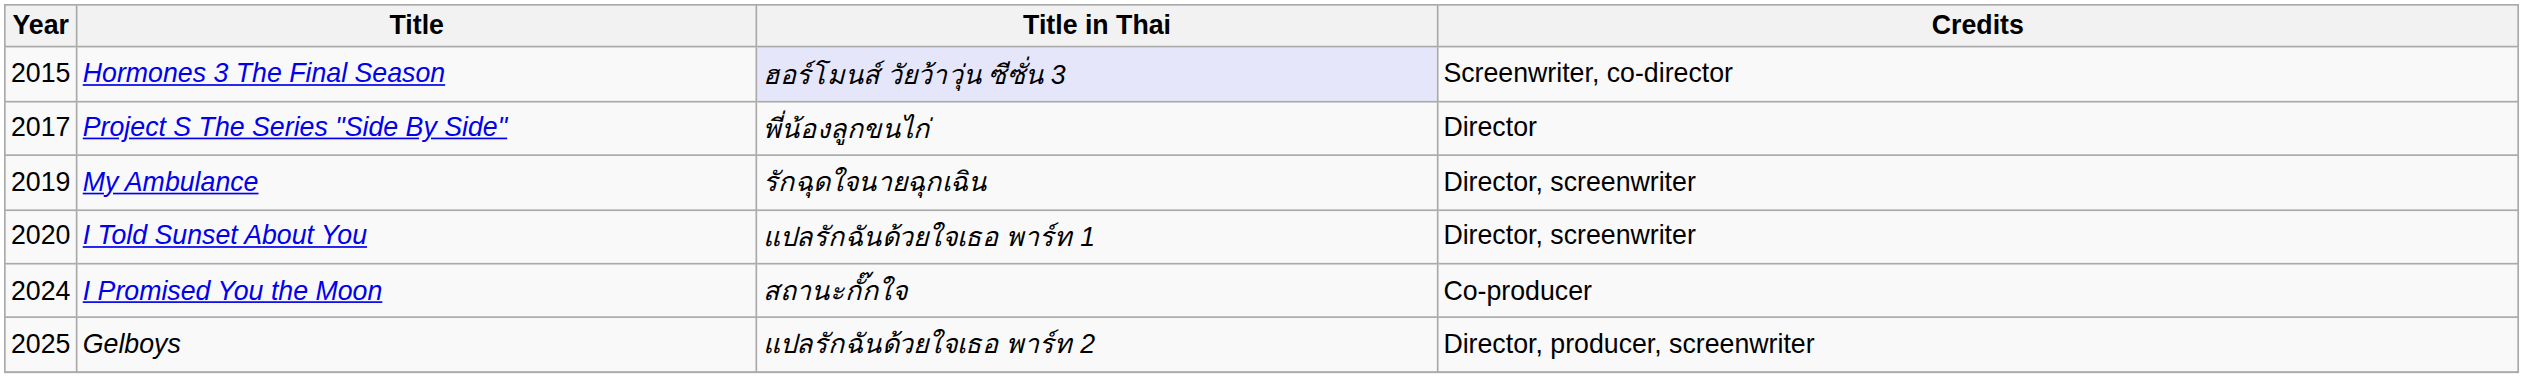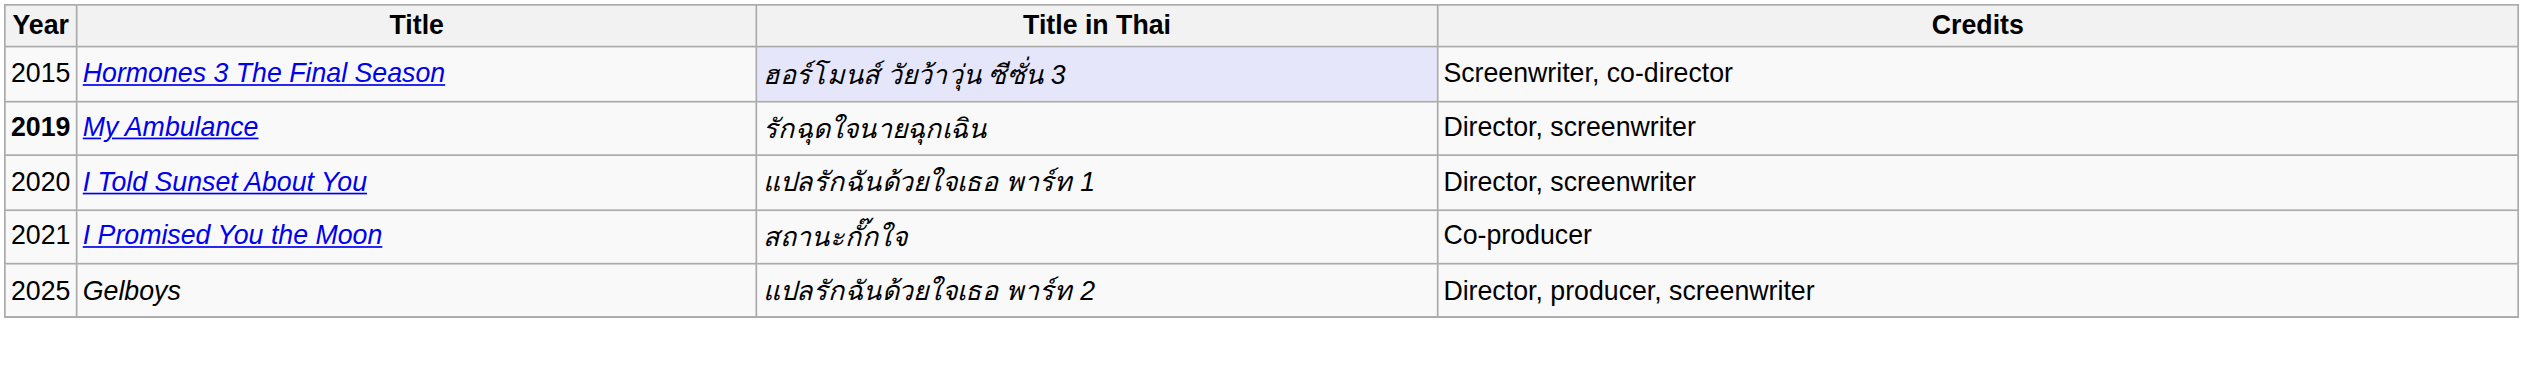 <table class="wikitable sortable">
 <tr>
 <th scope="col" style="width:1em;">Year</th>
 <th scope="col" style="width:25em;">Title</th>
 <th scope="col" style="width:25em;">Title in Thai</th>
 <th scope="col" style="width:40em;">Credits</th>
 </tr>
 <tr>
 <td>2015</td>
 <td><em><a href='#'>Hormones 3 The Final Season</a></em></td>
 <td style="background: lavender;"><em>ฮอร์โมนส์ วัยว้าวุ่น ซีซั่น 3</em></td>
 <td>Screenwriter, co-director</td>
 </tr>
 <tr>
-<td>2017</td>
-<td><em><a href='#'>Project S The Series "Side By Side"</a></em></td>
-<td><em>พี่น้องลูกขนไก่</em></td>
-<td>Director</td>
-</tr>
-<tr>
-<td>2019</td>
+<td><strong>2019</strong></td>
 <td><em><a href='#'>My Ambulance</a></em></td>
 <td><em>รักฉุดใจนายฉุกเฉิน</em></td>
 <td>Director, screenwriter</td>
 </tr>
 <tr>
 <td>2020</td>
 <td><em><a href='#'>I Told Sunset About You</a></em></td>
 <td><em>แปลรักฉันด้วยใจเธอ พาร์ท 1</em></td>
 <td>Director, screenwriter</td>
 </tr>
 <tr>
-<td>2024</td>
+<td>2021</td>
 <td><em><a href='#'>I Promised You the Moon</a></em></td>
 <td><em>สถานะกั๊กใจ</em></td>
 <td>Co-producer</td>
 </tr>
 <tr>
 <td>2025</td>
 <td><em>Gelboys</em></td>
 <td><em>แปลรักฉันด้วยใจเธอ พาร์ท 2</em></td>
 <td>Director, producer, screenwriter</td>
 </tr>
 <tr>
 </tr>
 </table>
